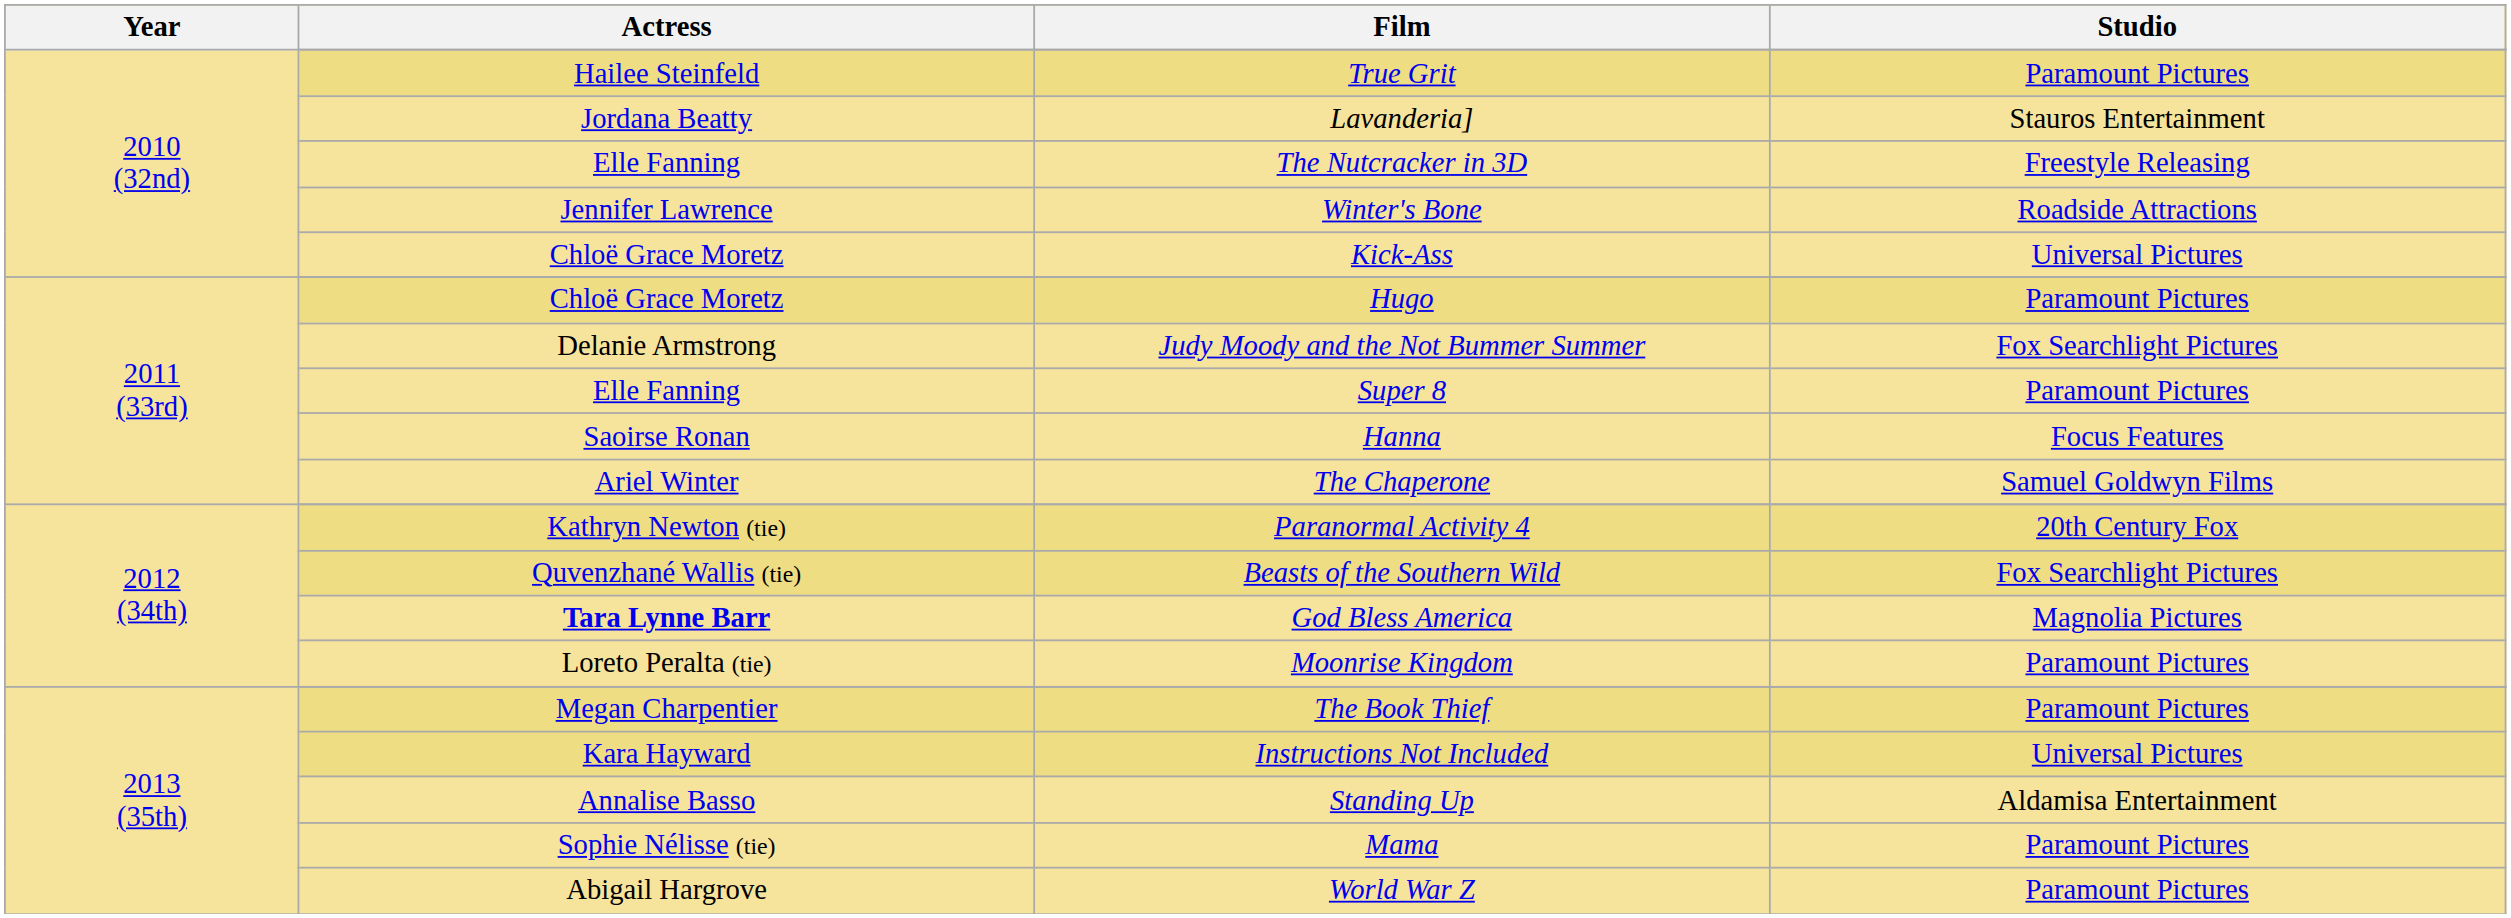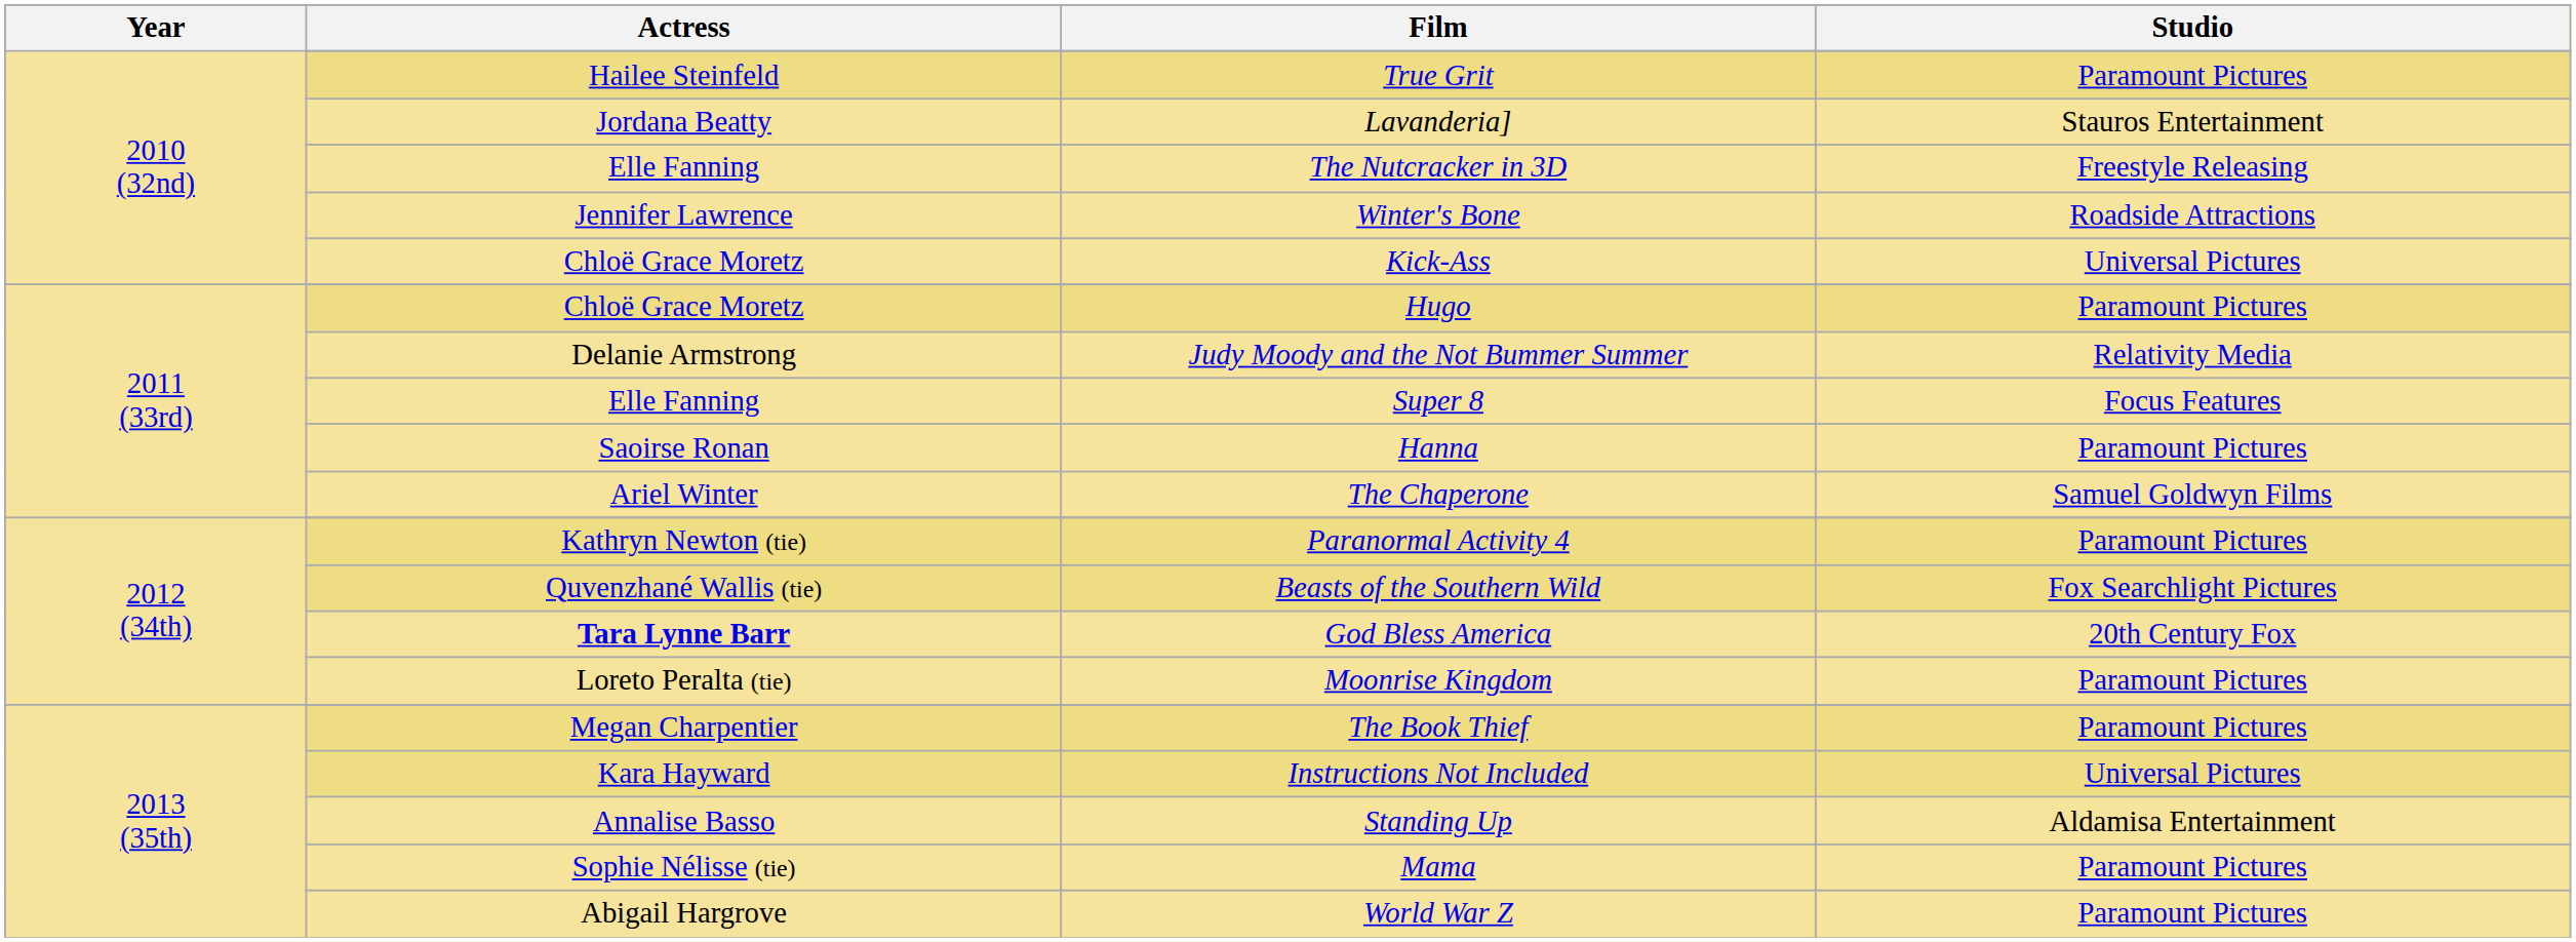 <table class="wikitable" rowspan=2 style="text-align: center; background: #f6e39c">
 <tr bgcolor="#f6e39c">
 <th width="8%">Year</th>
 <th width="20%">Actress</th>
 <th width="20%">Film</th>
 <th width="20%">Studio</th>
 </tr>
 <tr>
 <td rowspan=6 style="text-align:center"><a href='#'>2010</a><br><a href='#'>(32nd)</a></td>
 </tr>
 <tr style="background:#EEDD82">
 <td><a href='#'>Hailee Steinfeld</a></td>
 <td><em><a href='#'>True Grit</a></em></td>
 <td><a href='#'>Paramount Pictures</a></td>
 </tr>
 <tr>
 <td><a href='#'>Jordana Beatty</a></td>
 <td><em>Lavanderia]</em></td>
 <td>Stauros Entertainment</td>
 </tr>
 <tr>
 <td><a href='#'>Elle Fanning</a></td>
 <td><em><a href='#'>The Nutcracker in 3D</a></em></td>
 <td><a href='#'>Freestyle Releasing</a></td>
 </tr>
 <tr>
 <td><a href='#'>Jennifer Lawrence</a></td>
 <td><em><a href='#'>Winter's Bone</a></em></td>
 <td><a href='#'>Roadside Attractions</a></td>
 </tr>
 <tr>
 <td><a href='#'>Chloë Grace Moretz</a></td>
 <td><em><a href='#'>Kick-Ass</a></em></td>
 <td><a href='#'>Universal Pictures</a></td>
 </tr>
 <tr>
 <td rowspan=6 style="text-align:center"><a href='#'>2011</a><br><a href='#'>(33rd)</a></td>
 </tr>
 <tr style="background:#EEDD82">
 <td><a href='#'>Chloë Grace Moretz</a></td>
 <td><em><a href='#'>Hugo</a></em></td>
 <td><a href='#'>Paramount Pictures</a></td>
 </tr>
 <tr>
 <td>Delanie Armstrong</td>
 <td><em><a href='#'>Judy Moody and the Not Bummer Summer</a></em></td>
-<td><a href='#'>Fox Searchlight Pictures</a></td>
+<td><a href='#'>Relativity Media</a></td>
 </tr>
 <tr>
 <td><a href='#'>Elle Fanning</a></td>
 <td><em><a href='#'>Super 8</a></em></td>
-<td><a href='#'>Paramount Pictures</a></td>
+<td><a href='#'>Focus Features</a></td>
 </tr>
 <tr>
 <td><a href='#'>Saoirse Ronan</a></td>
 <td><em><a href='#'>Hanna</a></em></td>
-<td><a href='#'>Focus Features</a></td>
+<td><a href='#'>Paramount Pictures</a></td>
 </tr>
 <tr>
 <td><a href='#'>Ariel Winter</a></td>
 <td><em><a href='#'>The Chaperone</a></em></td>
 <td><a href='#'>Samuel Goldwyn Films</a></td>
 </tr>
 <tr>
 <td rowspan=5 style="text-align:center"><a href='#'>2012</a><br><a href='#'>(34th)</a></td>
 </tr>
 <tr style="background:#EEDD82">
 <td><a href='#'>Kathryn Newton</a> <small>(tie)</small></td>
 <td><em><a href='#'>Paranormal Activity 4</a></em></td>
-<td><a href='#'>20th Century Fox</a></td>
+<td><a href='#'>Paramount Pictures</a></td>
 </tr>
 <tr style="background:#EEDD82">
 <td><a href='#'>Quvenzhané Wallis</a> <small>(tie)</small></td>
 <td><em><a href='#'>Beasts of the Southern Wild</a></em></td>
 <td><a href='#'>Fox Searchlight Pictures</a></td>
 </tr>
 <tr>
 <td><strong><a href='#'>Tara Lynne Barr</a></strong></td>
 <td><em><a href='#'>God Bless America</a></em></td>
-<td><a href='#'>Magnolia Pictures</a></td>
+<td><a href='#'>20th Century Fox</a></td>
 </tr>
 <tr>
 <td>Loreto Peralta <small>(tie)</small></td>
 <td><em><a href='#'>Moonrise Kingdom</a></em></td>
 <td><a href='#'>Paramount Pictures</a></td>
 </tr>
 <tr>
 <td rowspan=6 style="text-align:center"><a href='#'>2013</a><br><a href='#'>(35th)</a></td>
 </tr>
 <tr style="background:#EEDD82">
 <td><a href='#'>Megan Charpentier</a></td>
 <td><em><a href='#'>The Book Thief</a></em></td>
 <td><a href='#'>Paramount Pictures</a></td>
 </tr>
 <tr style="background:#EEDD82">
 <td><a href='#'>Kara Hayward</a></td>
 <td><em><a href='#'>Instructions Not Included</a></em></td>
 <td><a href='#'>Universal Pictures</a></td>
 </tr>
 <tr>
 <td><a href='#'>Annalise Basso</a></td>
 <td><em><a href='#'>Standing Up</a></em></td>
 <td>Aldamisa Entertainment</td>
 </tr>
 <tr>
 <td><a href='#'>Sophie Nélisse</a> <small>(tie)</small></td>
 <td><em><a href='#'>Mama</a></em></td>
 <td><a href='#'>Paramount Pictures</a></td>
 </tr>
 <tr>
 <td>Abigail Hargrove</td>
 <td><em><a href='#'>World War Z</a></em></td>
 <td><a href='#'>Paramount Pictures</a></td>
 </tr>
 </table>
